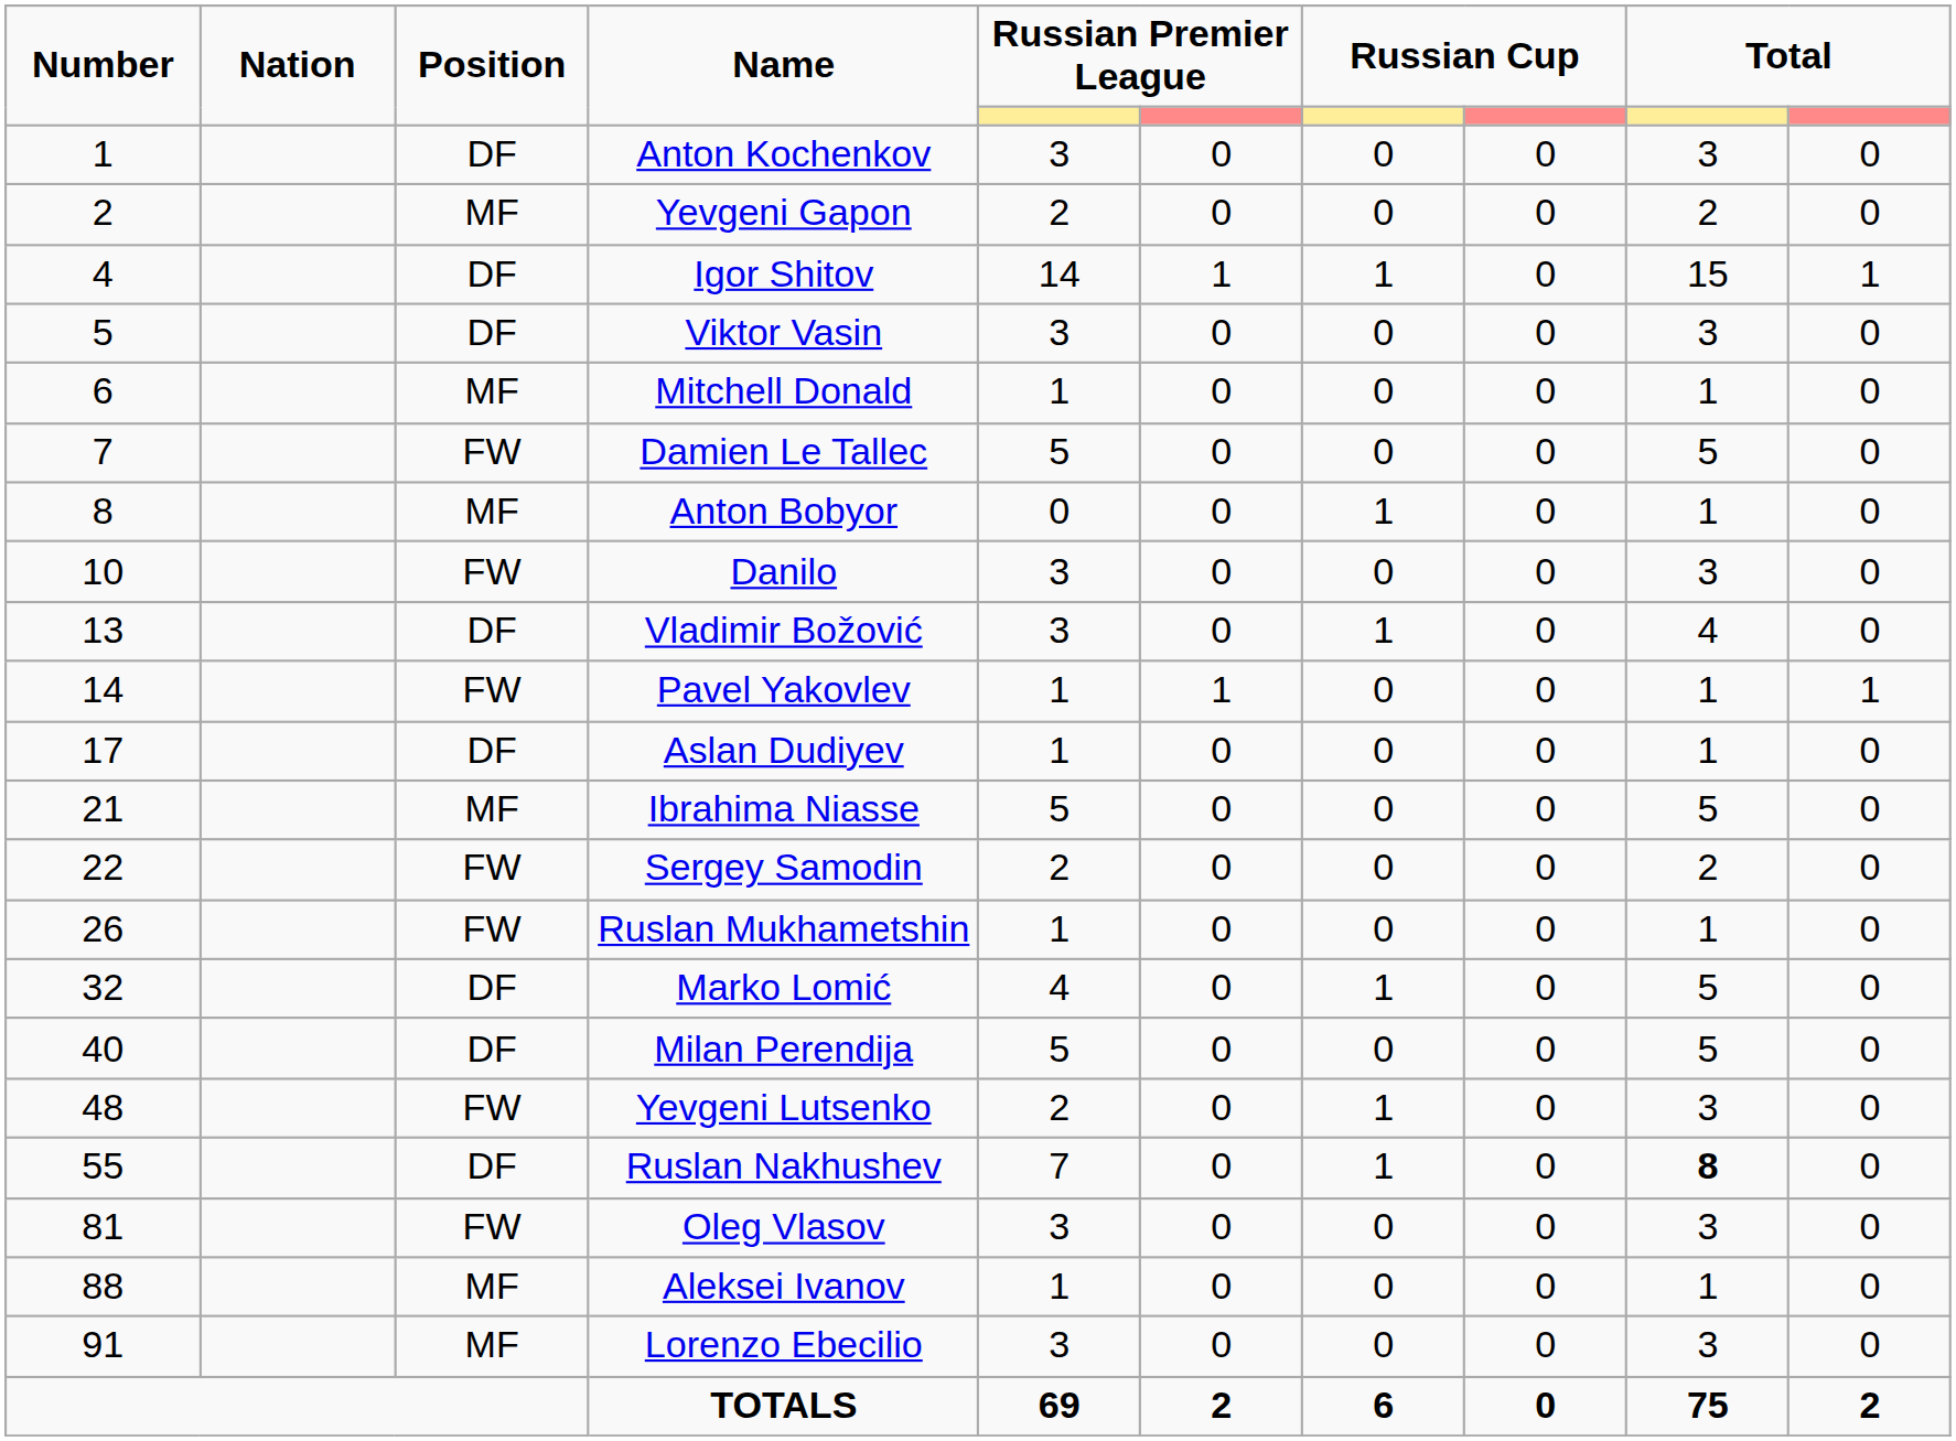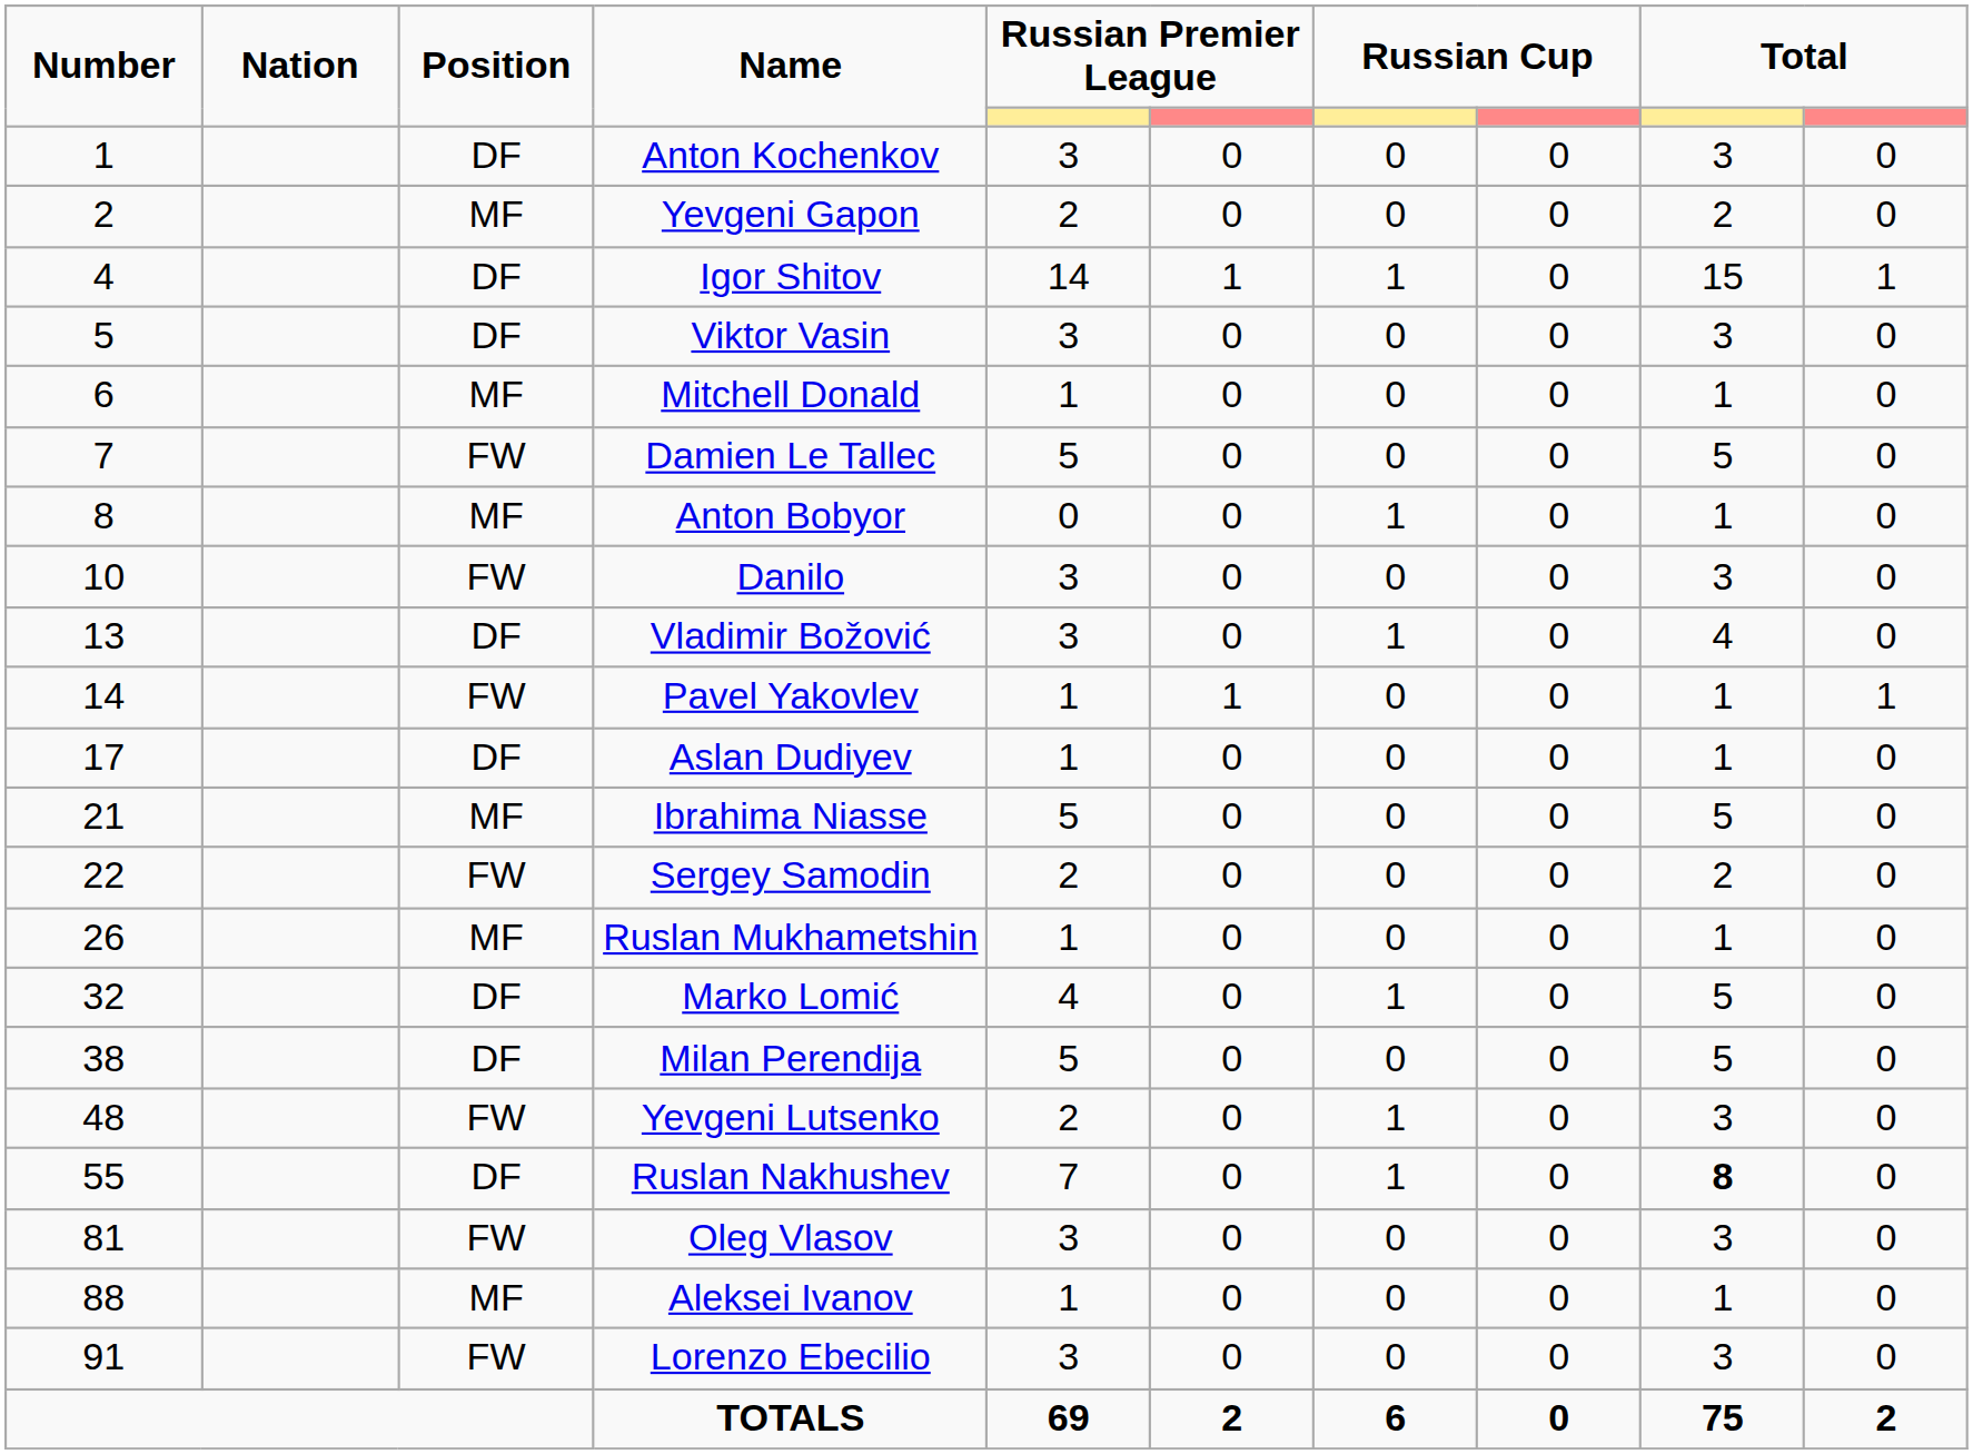 <table class="wikitable" style="font-size: 100%; text-align: center;">
 <tr>
 <td rowspan="2" width="10%" align="center"><strong>Number</strong></td>
 <td rowspan="2" width="10%" align="center"><strong>Nation</strong></td>
 <td rowspan="2" width="10%" align="center"><strong>Position</strong></td>
 <td rowspan="2" width="20%" align="center"><strong>Name</strong></td>
 <td colspan="2" align="center"><strong>Russian Premier League</strong></td>
 <td colspan="2" align="center"><strong>Russian Cup</strong></td>
 <td colspan="2" align="center"><strong>Total</strong></td>
 </tr>
 <tr>
 <th width=60 style="background: #FFEE99"></th>
 <th width=60 style="background: #FF8888"></th>
 <th width=60 style="background: #FFEE99"></th>
 <th width=60 style="background: #FF8888"></th>
 <th width=60 style="background: #FFEE99"></th>
 <th width=60 style="background: #FF8888"></th>
 </tr>
 <tr>
 <td>1</td>
 <td></td>
 <td>DF</td>
 <td><a href='#'>Anton Kochenkov</a></td>
 <td>3</td>
 <td>0</td>
 <td>0</td>
 <td>0</td>
 <td>3</td>
 <td>0</td>
 </tr>
 <tr>
 <td>2</td>
 <td></td>
 <td>MF</td>
 <td><a href='#'>Yevgeni Gapon</a></td>
 <td>2</td>
 <td>0</td>
 <td>0</td>
 <td>0</td>
 <td>2</td>
 <td>0</td>
 </tr>
 <tr>
 <td>4</td>
 <td></td>
 <td>DF</td>
 <td><a href='#'>Igor Shitov</a></td>
 <td>14</td>
 <td>1</td>
 <td>1</td>
 <td>0</td>
 <td>15</td>
 <td>1</td>
 </tr>
 <tr>
 <td>5</td>
 <td></td>
 <td>DF</td>
 <td><a href='#'>Viktor Vasin</a></td>
 <td>3</td>
 <td>0</td>
 <td>0</td>
 <td>0</td>
 <td>3</td>
 <td>0</td>
 </tr>
 <tr>
 <td>6</td>
 <td></td>
 <td>MF</td>
 <td><a href='#'>Mitchell Donald</a></td>
 <td>1</td>
 <td>0</td>
 <td>0</td>
 <td>0</td>
 <td>1</td>
 <td>0</td>
 </tr>
 <tr>
 <td>7</td>
 <td></td>
 <td>FW</td>
 <td><a href='#'>Damien Le Tallec</a></td>
 <td>5</td>
 <td>0</td>
 <td>0</td>
 <td>0</td>
 <td>5</td>
 <td>0</td>
 </tr>
 <tr>
 <td>8</td>
 <td></td>
 <td>MF</td>
 <td><a href='#'>Anton Bobyor</a></td>
 <td>0</td>
 <td>0</td>
 <td>1</td>
 <td>0</td>
 <td>1</td>
 <td>0</td>
 </tr>
 <tr>
 <td>10</td>
 <td></td>
 <td>FW</td>
 <td><a href='#'>Danilo</a></td>
 <td>3</td>
 <td>0</td>
 <td>0</td>
 <td>0</td>
 <td>3</td>
 <td>0</td>
 </tr>
 <tr>
 <td>13</td>
 <td></td>
 <td>DF</td>
 <td><a href='#'>Vladimir Božović</a></td>
 <td>3</td>
 <td>0</td>
 <td>1</td>
 <td>0</td>
 <td>4</td>
 <td>0</td>
 </tr>
 <tr>
 <td>14</td>
 <td></td>
 <td>FW</td>
 <td><a href='#'>Pavel Yakovlev</a></td>
 <td>1</td>
 <td>1</td>
 <td>0</td>
 <td>0</td>
 <td>1</td>
 <td>1</td>
 </tr>
 <tr>
 <td>17</td>
 <td></td>
 <td>DF</td>
 <td><a href='#'>Aslan Dudiyev</a></td>
 <td>1</td>
 <td>0</td>
 <td>0</td>
 <td>0</td>
 <td>1</td>
 <td>0</td>
 </tr>
 <tr>
 <td>21</td>
 <td></td>
 <td>MF</td>
 <td><a href='#'>Ibrahima Niasse</a></td>
 <td>5</td>
 <td>0</td>
 <td>0</td>
 <td>0</td>
 <td>5</td>
 <td>0</td>
 </tr>
 <tr>
 <td>22</td>
 <td></td>
 <td>FW</td>
 <td><a href='#'>Sergey Samodin</a></td>
 <td>2</td>
 <td>0</td>
 <td>0</td>
 <td>0</td>
 <td>2</td>
 <td>0</td>
 </tr>
 <tr>
 <td>26</td>
 <td></td>
-<td>FW</td>
+<td>MF</td>
 <td><a href='#'>Ruslan Mukhametshin</a></td>
 <td>1</td>
 <td>0</td>
 <td>0</td>
 <td>0</td>
 <td>1</td>
 <td>0</td>
 </tr>
 <tr>
 <td>32</td>
 <td></td>
 <td>DF</td>
 <td><a href='#'>Marko Lomić</a></td>
 <td>4</td>
 <td>0</td>
 <td>1</td>
 <td>0</td>
 <td>5</td>
 <td>0</td>
 </tr>
 <tr>
-<td>40</td>
+<td>38</td>
 <td></td>
 <td>DF</td>
 <td><a href='#'>Milan Perendija</a></td>
 <td>5</td>
 <td>0</td>
 <td>0</td>
 <td>0</td>
 <td>5</td>
 <td>0</td>
 </tr>
 <tr>
 <td>48</td>
 <td></td>
 <td>FW</td>
 <td><a href='#'>Yevgeni Lutsenko</a></td>
 <td>2</td>
 <td>0</td>
 <td>1</td>
 <td>0</td>
 <td>3</td>
 <td>0</td>
 </tr>
 <tr>
 <td>55</td>
 <td></td>
 <td>DF</td>
 <td><a href='#'>Ruslan Nakhushev</a></td>
 <td>7</td>
 <td>0</td>
 <td>1</td>
 <td>0</td>
 <td><strong>8</strong></td>
 <td>0</td>
 </tr>
 <tr>
 <td>81</td>
 <td></td>
 <td>FW</td>
 <td><a href='#'>Oleg Vlasov</a></td>
 <td>3</td>
 <td>0</td>
 <td>0</td>
 <td>0</td>
 <td>3</td>
 <td>0</td>
 </tr>
 <tr>
 <td>88</td>
 <td></td>
 <td>MF</td>
 <td><a href='#'>Aleksei Ivanov</a></td>
 <td>1</td>
 <td>0</td>
 <td>0</td>
 <td>0</td>
 <td>1</td>
 <td>0</td>
 </tr>
 <tr>
 <td>91</td>
 <td></td>
-<td>MF</td>
+<td>FW</td>
 <td><a href='#'>Lorenzo Ebecilio</a></td>
 <td>3</td>
 <td>0</td>
 <td>0</td>
 <td>0</td>
 <td>3</td>
 <td>0</td>
 </tr>
 <tr>
 <td colspan="3"></td>
 <td><strong>TOTALS</strong></td>
 <td><strong>69</strong></td>
 <td><strong>2</strong></td>
 <td><strong>6</strong></td>
 <td><strong>0</strong></td>
 <td><strong>75</strong></td>
 <td><strong>2</strong></td>
 </tr>
 </table>
